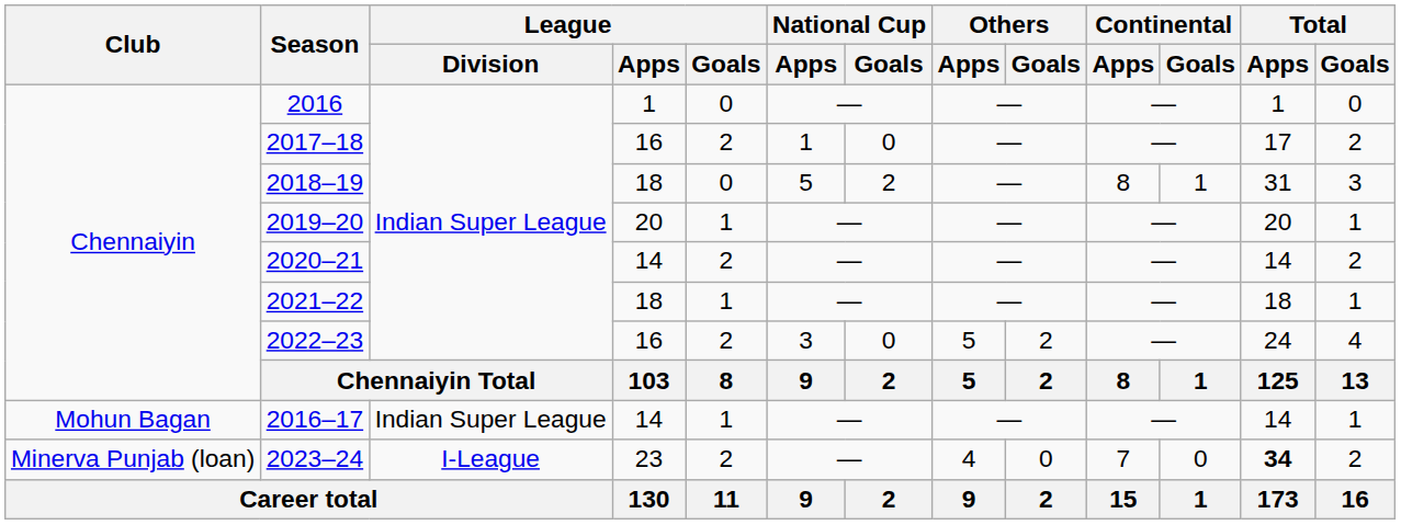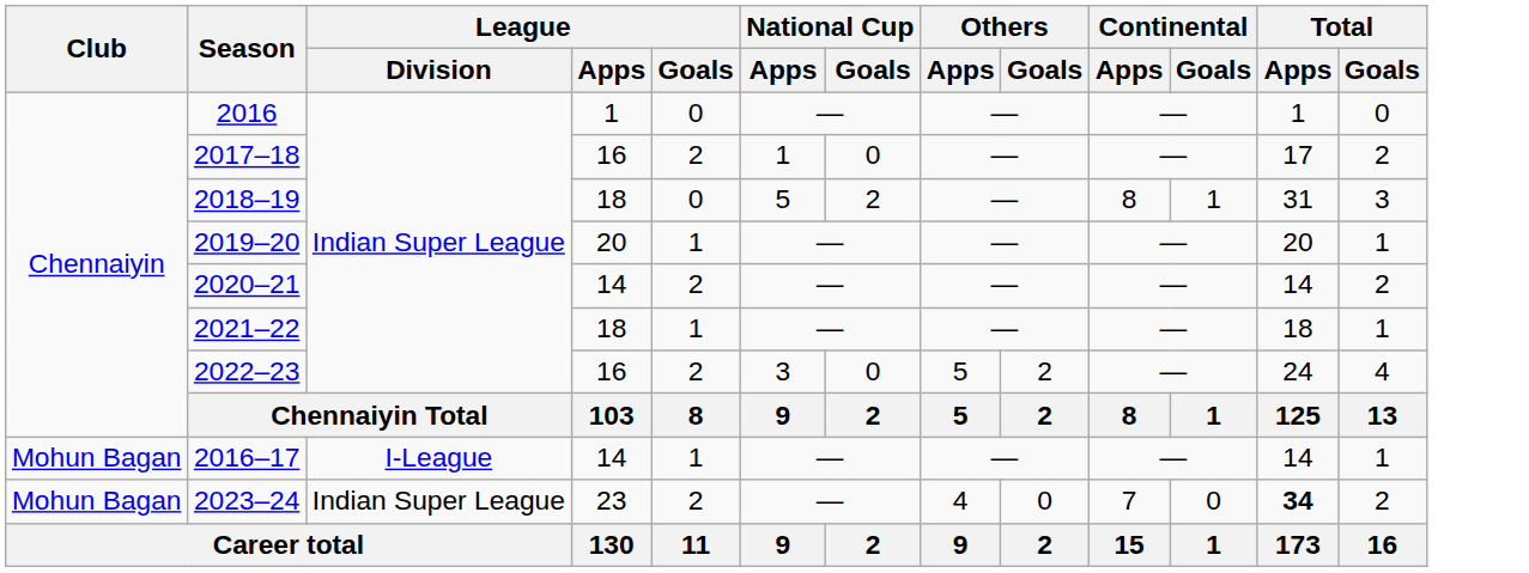 <table class="wikitable" style="text-align: center;">
 <tr>
 <th rowspan="2">Club</th>
 <th rowspan="2">Season</th>
 <th colspan="3">League</th>
 <th colspan="2">National Cup</th>
 <th colspan="2">Others</th>
 <th colspan="2">Continental</th>
 <th colspan="2">Total</th>
 </tr>
 <tr>
 <th>Division</th>
 <th>Apps</th>
 <th>Goals</th>
 <th>Apps</th>
 <th>Goals</th>
 <th>Apps</th>
 <th>Goals</th>
 <th>Apps</th>
 <th>Goals</th>
 <th>Apps</th>
 <th>Goals</th>
 </tr>
 <tr>
 <td rowspan="8"><a href='#'>Chennaiyin</a></td>
 <td><a href='#'>2016</a></td>
 <td rowspan="7"><a href='#'>Indian Super League</a></td>
 <td>1</td>
 <td>0</td>
 <td colspan="2">—</td>
 <td colspan="2">—</td>
 <td colspan="2">—</td>
 <td>1</td>
 <td>0</td>
 </tr>
 <tr>
 <td><a href='#'>2017–18</a></td>
 <td>16</td>
 <td>2</td>
 <td>1</td>
 <td>0</td>
 <td colspan="2">—</td>
 <td colspan="2">—</td>
 <td>17</td>
 <td>2</td>
 </tr>
 <tr>
 <td><a href='#'>2018–19</a></td>
 <td>18</td>
 <td>0</td>
 <td>5</td>
 <td>2</td>
 <td colspan="2">—</td>
 <td>8</td>
 <td>1</td>
 <td>31</td>
 <td>3</td>
 </tr>
 <tr>
 <td><a href='#'>2019–20</a></td>
 <td>20</td>
 <td>1</td>
 <td colspan="2">—</td>
 <td colspan="2">—</td>
 <td colspan="2">—</td>
 <td>20</td>
 <td>1</td>
 </tr>
 <tr>
 <td><a href='#'>2020–21</a></td>
 <td>14</td>
 <td>2</td>
 <td colspan="2">—</td>
 <td colspan="2">—</td>
 <td colspan="2">—</td>
 <td>14</td>
 <td>2</td>
 </tr>
 <tr>
 <td><a href='#'>2021–22</a></td>
 <td>18</td>
 <td>1</td>
 <td colspan="2">—</td>
 <td colspan="2">—</td>
 <td colspan="2">—</td>
 <td>18</td>
 <td>1</td>
 </tr>
 <tr>
 <td><a href='#'>2022–23</a></td>
 <td>16</td>
 <td>2</td>
 <td>3</td>
 <td>0</td>
 <td>5</td>
 <td>2</td>
 <td colspan="2">—</td>
 <td>24</td>
 <td>4</td>
 </tr>
 <tr>
 <th colspan="2">Chennaiyin Total</th>
 <th>103</th>
 <th>8</th>
 <th>9</th>
 <th>2</th>
 <th>5</th>
 <th>2</th>
 <th>8</th>
 <th>1</th>
 <th>125</th>
 <th>13</th>
 </tr>
 <tr>
 <td rowspan="1"><a href='#'>Mohun Bagan</a></td>
 <td><a href='#'>2016–17</a></td>
-<td rowspan="1">Indian Super League</td>
+<td><a href='#'>I-League</a></td>
 <td>14</td>
 <td>1</td>
 <td colspan="2">—</td>
 <td colspan="2">—</td>
 <td colspan="2">—</td>
 <td>14</td>
 <td>1</td>
 </tr>
 <tr>
-<td><a href='#'>Minerva Punjab</a> (loan)</td>
+<td rowspan="1"><a href='#'>Mohun Bagan</a></td>
 <td><a href='#'>2023–24</a></td>
-<td><a href='#'>I-League</a></td>
+<td rowspan="1">Indian Super League</td>
 <td>23</td>
 <td>2</td>
 <td colspan="2">—</td>
 <td>4</td>
 <td>0</td>
 <td>7</td>
 <td>0</td>
 <td><strong>34</strong></td>
 <td>2</td>
 </tr>
 <tr>
 <th colspan="3">Career total</th>
 <th>130</th>
 <th>11</th>
 <th>9</th>
 <th>2</th>
 <th>9</th>
 <th>2</th>
 <th>15</th>
 <th>1</th>
 <th>173</th>
 <th>16</th>
 </tr>
 </table>
